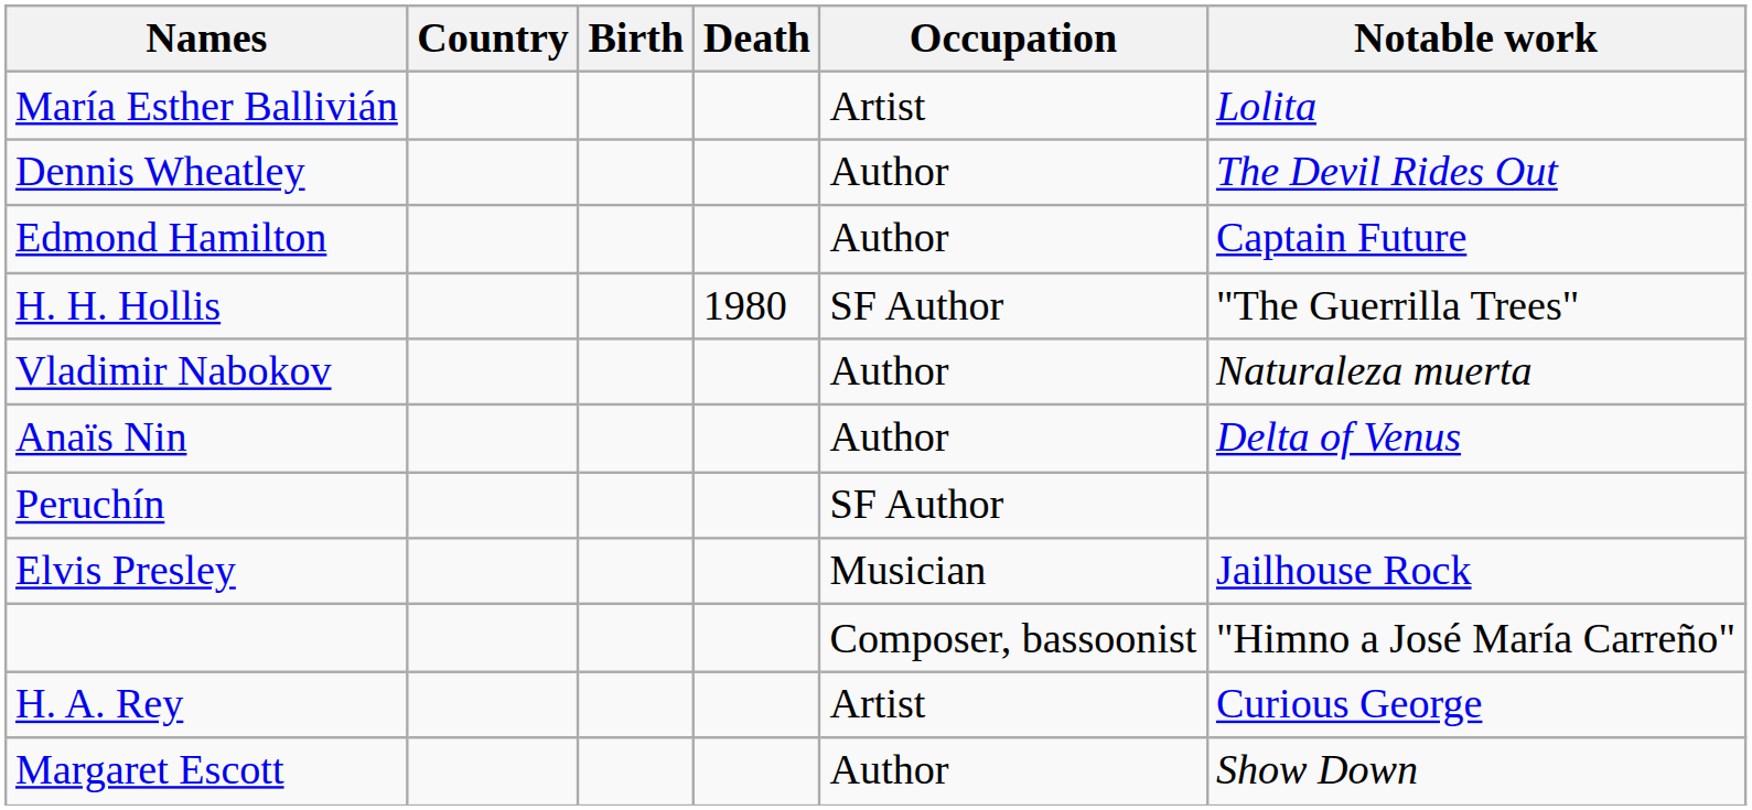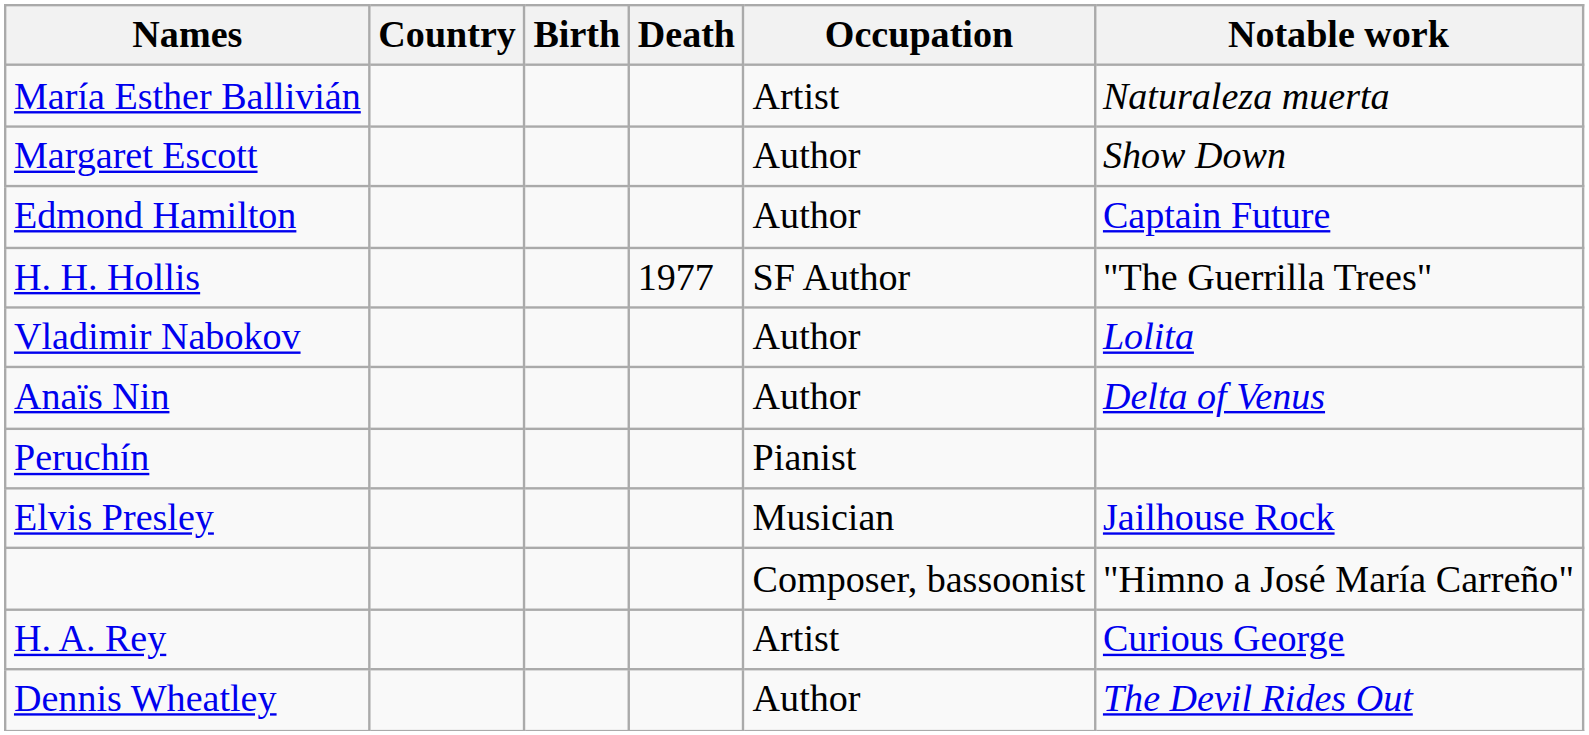 <table class="wikitable sortable" border="1" style="border-spacing:0 style="width:100%">
 <tr>
 <th>Names</th>
 <th>Country</th>
 <th>Birth</th>
 <th>Death</th>
 <th>Occupation</th>
 <th>Notable work</th>
 </tr>
 <tr>
 <td><a href='#'>María Esther Ballivián</a></td>
 <td></td>
 <td></td>
 <td></td>
 <td>Artist</td>
-<td><em><a href='#'>Lolita</a></em></td>
+<td><em>Naturaleza muerta</em></td>
 </tr>
 <tr>
-<td><a href='#'>Dennis Wheatley</a></td>
+<td><a href='#'>Margaret Escott</a></td>
 <td></td>
 <td></td>
 <td></td>
 <td>Author</td>
-<td><em><a href='#'>The Devil Rides Out</a></em></td>
+<td><em>Show Down</em></td>
 </tr>
 <tr>
 <td><a href='#'>Edmond Hamilton</a></td>
 <td></td>
 <td></td>
 <td></td>
 <td>Author</td>
 <td><a href='#'>Captain Future</a></td>
 </tr>
 <tr>
 <td><a href='#'>H. H. Hollis</a></td>
 <td></td>
 <td></td>
-<td>1980</td>
+<td>1977</td>
 <td>SF Author</td>
 <td>"The Guerrilla Trees"</td>
 </tr>
 <tr>
 <td><a href='#'>Vladimir Nabokov</a></td>
 <td></td>
 <td></td>
 <td></td>
 <td>Author</td>
-<td><em>Naturaleza muerta</em></td>
+<td><em><a href='#'>Lolita</a></em></td>
 </tr>
 <tr>
 <td><a href='#'>Anaïs Nin</a></td>
 <td></td>
 <td></td>
 <td></td>
 <td>Author</td>
 <td><em><a href='#'>Delta of Venus</a></em></td>
 </tr>
 <tr>
 <td><a href='#'>Peruchín</a></td>
 <td></td>
 <td></td>
 <td></td>
-<td>SF Author</td>
+<td>Pianist</td>
 <td></td>
 </tr>
 <tr>
 <td><a href='#'>Elvis Presley</a></td>
 <td></td>
 <td></td>
 <td></td>
 <td>Musician</td>
 <td><a href='#'>Jailhouse Rock</a></td>
 </tr>
 <tr>
 <td></td>
 <td></td>
 <td></td>
 <td></td>
 <td>Composer, bassoonist</td>
 <td>"Himno a José María Carreño"</td>
 </tr>
 <tr>
 <td><a href='#'>H. A. Rey</a></td>
 <td></td>
 <td></td>
 <td></td>
 <td>Artist</td>
 <td><a href='#'>Curious George</a></td>
 </tr>
 <tr>
-<td><a href='#'>Margaret Escott</a></td>
+<td><a href='#'>Dennis Wheatley</a></td>
 <td></td>
 <td></td>
 <td></td>
 <td>Author</td>
-<td><em>Show Down</em></td>
+<td><em><a href='#'>The Devil Rides Out</a></em></td>
 </tr>
 </table>
